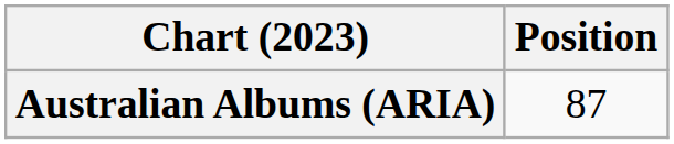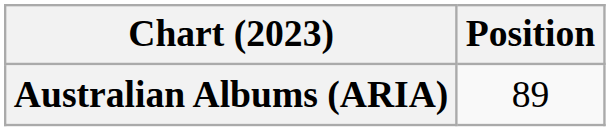 <table class="wikitable plainrowheaders" style="text-align:center">
 <tr>
 <th scope="col">Chart (2023)</th>
 <th scope="col">Position</th>
 </tr>
 <tr>
 <th scope="row">Australian Albums (ARIA)</th>
-<td>87</td>
+<td>89</td>
 </tr>
 </table>
